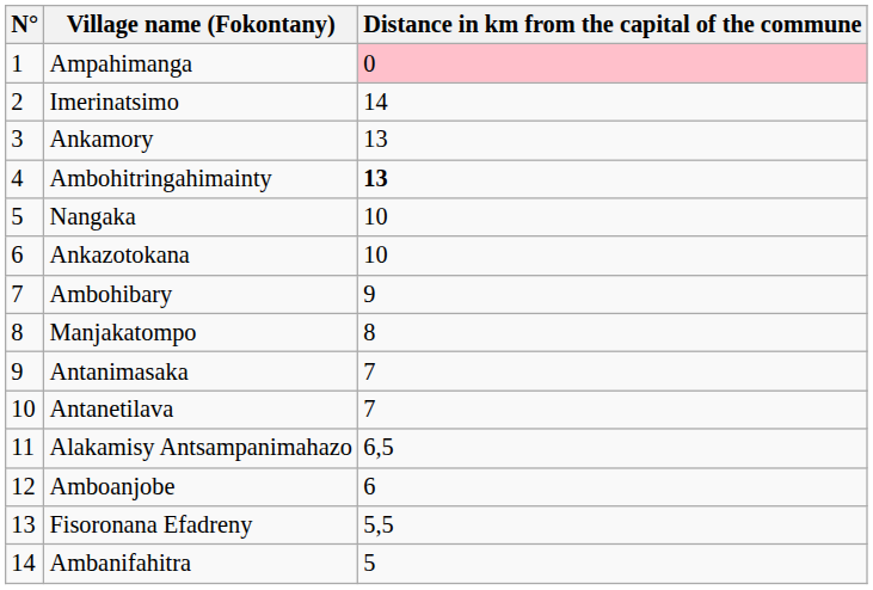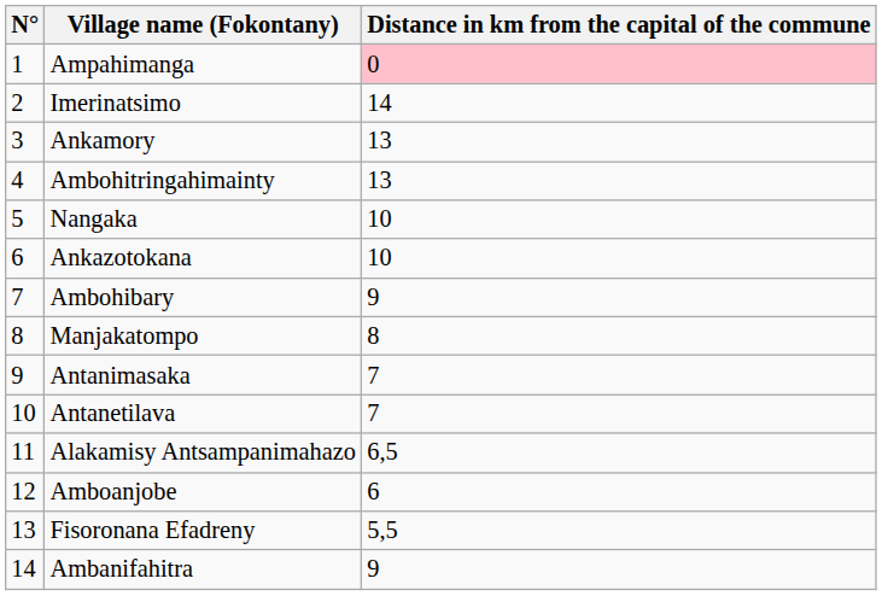 <table class="wikitable sortable">
 <tr>
 <th>N°</th>
 <th>Village name (Fokontany)</th>
 <th>Distance in km from the capital of the commune</th>
 </tr>
 <tr>
 <td>1</td>
 <td>Ampahimanga</td>
 <td style="background: pink;">0</td>
 </tr>
 <tr>
 <td>2</td>
 <td>Imerinatsimo</td>
 <td>14</td>
 </tr>
 <tr>
 <td>3</td>
 <td>Ankamory</td>
 <td>13</td>
 </tr>
 <tr>
 <td>4</td>
 <td>Ambohitringahimainty</td>
-<td><strong>13</strong></td>
+<td>13</td>
 </tr>
 <tr>
 <td>5</td>
 <td>Nangaka</td>
 <td>10</td>
 </tr>
 <tr>
 <td>6</td>
 <td>Ankazotokana</td>
 <td>10</td>
 </tr>
 <tr>
 <td>7</td>
 <td>Ambohibary</td>
 <td>9</td>
 </tr>
 <tr>
 <td>8</td>
 <td>Manjakatompo</td>
 <td>8</td>
 </tr>
 <tr>
 <td>9</td>
 <td>Antanimasaka</td>
 <td>7</td>
 </tr>
 <tr>
 <td>10</td>
 <td>Antanetilava</td>
 <td>7</td>
 </tr>
 <tr>
 <td>11</td>
 <td>Alakamisy Antsampanimahazo</td>
 <td>6,5</td>
 </tr>
 <tr>
 <td>12</td>
 <td>Amboanjobe</td>
 <td>6</td>
 </tr>
 <tr>
 <td>13</td>
 <td>Fisoronana Efadreny</td>
 <td>5,5</td>
 </tr>
 <tr>
 <td>14</td>
 <td>Ambanifahitra</td>
-<td>5</td>
+<td>9</td>
 </tr>
 </table>
